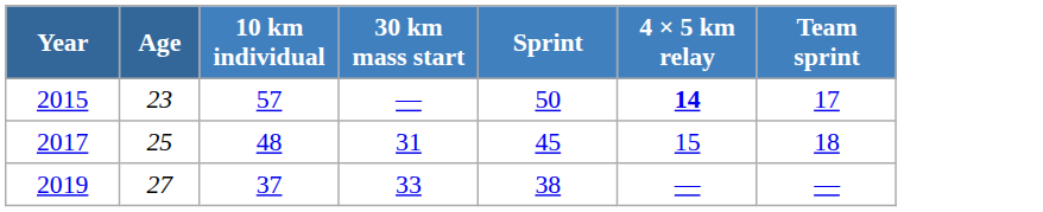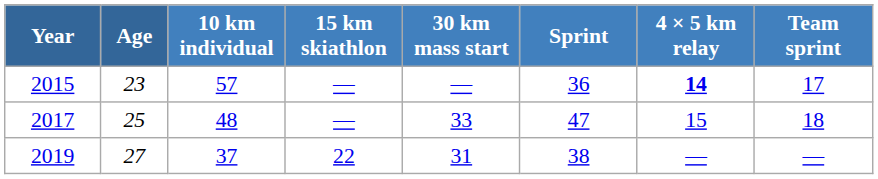 <table class="wikitable" style="font-size:95%; text-align:center; border:grey solid 1px; border-collapse:collapse; background:#ffffff;">
 <tr>
 <th style="background-color:#369; color:white; width:60px;"> Year </th>
 <th style="background-color:#369; color:white; width:40px;"> Age </th>
 <th style="background-color:#4180be; color:white; width:75px;"> 10 km <br> individual </th>
+<th style="background-color:#4180be; color:white; width:75px;"> 15 km <br> skiathlon </th>
 <th style="background-color:#4180be; color:white; width:75px;"> 30 km <br> mass start </th>
 <th style="background-color:#4180be; color:white; width:75px;"> Sprint </th>
 <th style="background-color:#4180be; color:white; width:75px;"> 4 × 5 km <br> relay </th>
 <th style="background-color:#4180be; color:white; width:75px;"> Team <br> sprint </th>
 </tr>
 <tr>
 <td><a href='#'>2015</a></td>
 <td><em>23</em></td>
 <td><a href='#'>57</a></td>
 <td><a href='#'>—</a></td>
-<td><a href='#'>50</a></td>
+<td><a href='#'>—</a></td>
+<td><a href='#'>36</a></td>
 <td><strong><a href='#'>14</a></strong></td>
 <td><a href='#'>17</a></td>
 </tr>
 <tr>
 <td><a href='#'>2017</a></td>
 <td><em>25</em></td>
 <td><a href='#'>48</a></td>
-<td><a href='#'>31</a></td>
-<td><a href='#'>45</a></td>
+<td><a href='#'>—</a></td>
+<td><a href='#'>33</a></td>
+<td><a href='#'>47</a></td>
 <td><a href='#'>15</a></td>
 <td><a href='#'>18</a></td>
 </tr>
 <tr>
 <td><a href='#'>2019</a></td>
 <td><em>27</em></td>
 <td><a href='#'>37</a></td>
-<td><a href='#'>33</a></td>
+<td><a href='#'>22</a></td>
+<td><a href='#'>31</a></td>
 <td><a href='#'>38</a></td>
 <td><a href='#'>—</a></td>
 <td><a href='#'>—</a></td>
 </tr>
 </table>
